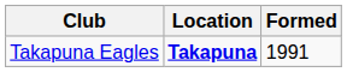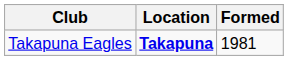 <table class="wikitable" style="font-size: 95%;">
 <tr>
 <th>Club</th>
 <th>Location</th>
 <th>Formed</th>
 </tr>
 <tr>
 <td><a href='#'>Takapuna Eagles</a></td>
 <td><strong><a href='#'>Takapuna</a></strong></td>
-<td>1991</td>
+<td>1981</td>
 </tr>
 </table>
